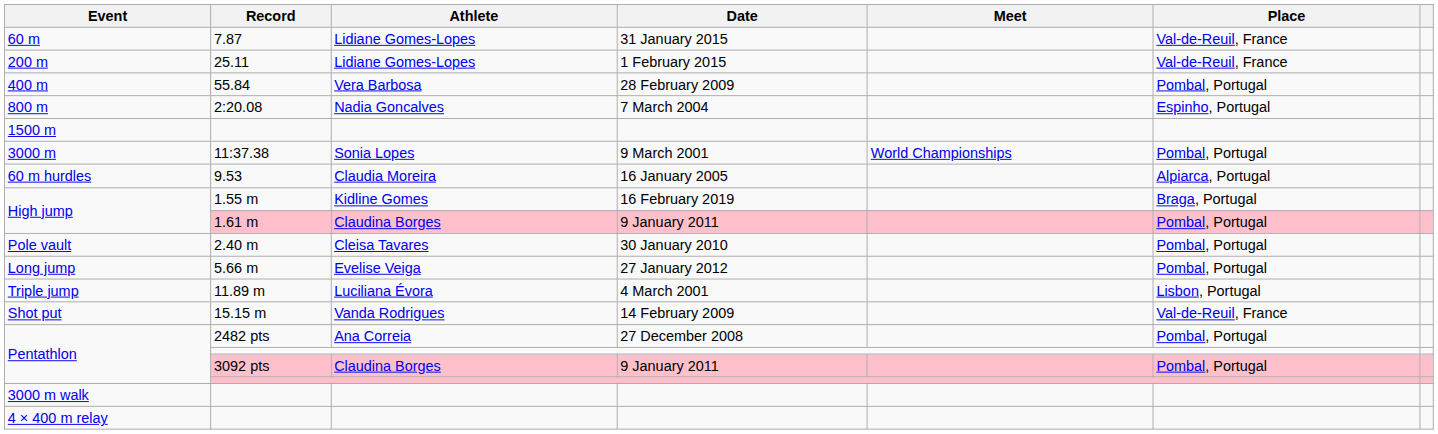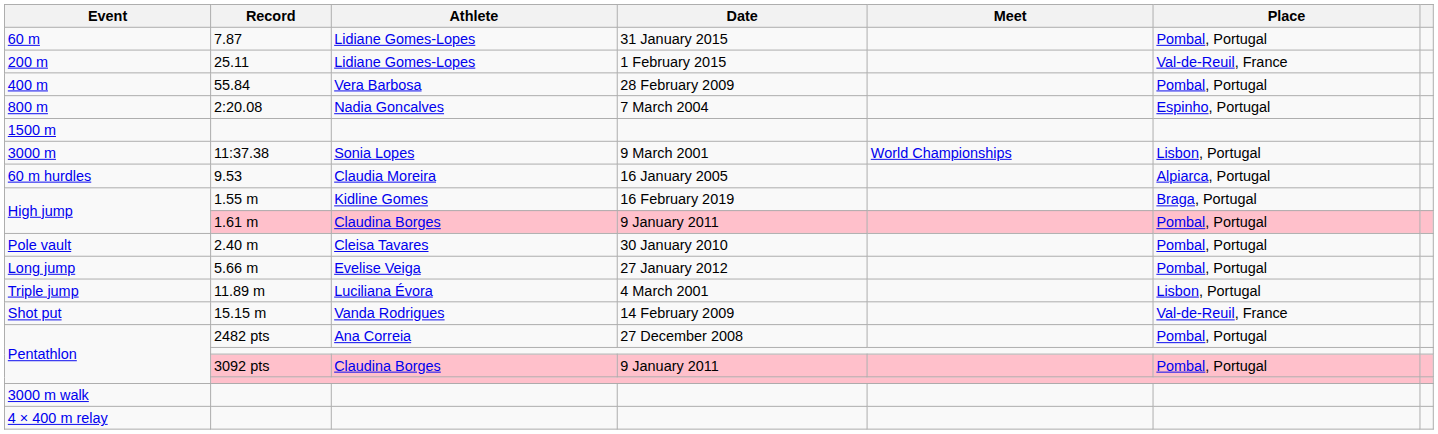 <table class="wikitable" style="font-size:95%; width: 95%;">
 <tr>
 <th>Event</th>
 <th>Record</th>
 <th>Athlete</th>
 <th>Date</th>
 <th>Meet</th>
 <th>Place</th>
 <th></th>
 </tr>
 <tr>
 <td><a href='#'>60 m</a></td>
 <td>7.87</td>
 <td><a href='#'>Lidiane Gomes-Lopes</a></td>
 <td>31 January 2015</td>
 <td></td>
-<td><a href='#'>Val-de-Reuil</a>, France</td>
+<td><a href='#'>Pombal</a>, Portugal</td>
 <td></td>
 </tr>
 <tr>
 <td><a href='#'>200 m</a></td>
 <td>25.11</td>
 <td><a href='#'>Lidiane Gomes-Lopes</a></td>
 <td>1 February 2015</td>
 <td></td>
 <td><a href='#'>Val-de-Reuil</a>, France</td>
 <td></td>
 </tr>
 <tr>
 <td><a href='#'>400 m</a></td>
 <td>55.84</td>
 <td><a href='#'>Vera Barbosa</a></td>
 <td>28 February 2009</td>
 <td></td>
 <td><a href='#'>Pombal</a>, Portugal</td>
 <td></td>
 </tr>
 <tr>
 <td><a href='#'>800 m</a></td>
 <td>2:20.08</td>
 <td><a href='#'>Nadia Goncalves</a></td>
 <td>7 March 2004</td>
 <td></td>
 <td><a href='#'>Espinho</a>, Portugal</td>
 <td></td>
 </tr>
 <tr>
 <td><a href='#'>1500 m</a></td>
 <td></td>
 <td></td>
 <td></td>
 <td></td>
 <td></td>
 <td></td>
 </tr>
 <tr>
 <td><a href='#'>3000 m</a></td>
 <td>11:37.38</td>
 <td><a href='#'>Sonia Lopes</a></td>
 <td>9 March 2001</td>
 <td><a href='#'>World Championships</a></td>
-<td><a href='#'>Pombal</a>, Portugal</td>
+<td><a href='#'>Lisbon</a>, Portugal</td>
 <td></td>
 </tr>
 <tr>
 <td><a href='#'>60 m hurdles</a></td>
 <td>9.53</td>
 <td><a href='#'>Claudia Moreira</a></td>
 <td>16 January 2005</td>
 <td></td>
 <td><a href='#'>Alpiarca</a>, Portugal</td>
 <td></td>
 </tr>
 <tr>
 <td rowspan=2><a href='#'>High jump</a></td>
 <td>1.55 m</td>
 <td><a href='#'>Kidline Gomes</a></td>
 <td>16 February 2019</td>
 <td></td>
 <td><a href='#'>Braga</a>, Portugal</td>
 <td></td>
 </tr>
 <tr style="background:pink">
 <td>1.61 m</td>
 <td><a href='#'>Claudina Borges</a></td>
 <td>9 January 2011</td>
 <td></td>
 <td><a href='#'>Pombal</a>, Portugal</td>
 <td></td>
 </tr>
 <tr>
 <td><a href='#'>Pole vault</a></td>
 <td>2.40 m</td>
 <td><a href='#'>Cleisa Tavares</a></td>
 <td>30 January 2010</td>
 <td></td>
 <td><a href='#'>Pombal</a>, Portugal</td>
 <td></td>
 </tr>
 <tr>
 <td><a href='#'>Long jump</a></td>
 <td>5.66 m</td>
 <td><a href='#'>Evelise Veiga</a></td>
 <td>27 January 2012</td>
 <td></td>
 <td><a href='#'>Pombal</a>, Portugal</td>
 <td></td>
 </tr>
 <tr>
 <td><a href='#'>Triple jump</a></td>
 <td>11.89 m</td>
 <td><a href='#'>Luciliana Évora</a></td>
 <td>4 March 2001</td>
 <td></td>
 <td><a href='#'>Lisbon</a>, Portugal</td>
 <td></td>
 </tr>
 <tr>
 <td><a href='#'>Shot put</a></td>
 <td>15.15 m</td>
 <td><a href='#'>Vanda Rodrigues</a></td>
 <td>14 February 2009</td>
 <td></td>
 <td><a href='#'>Val-de-Reuil</a>, France</td>
 <td></td>
 </tr>
 <tr>
 <td rowspan=4><a href='#'>Pentathlon</a></td>
 <td>2482 pts</td>
 <td><a href='#'>Ana Correia</a></td>
 <td>27 December 2008</td>
 <td></td>
 <td><a href='#'>Pombal</a>, Portugal</td>
 <td></td>
 </tr>
 <tr>
 <td colspan=5></td>
 <td></td>
 </tr>
 <tr style="background:pink">
 <td>3092 pts</td>
 <td><a href='#'>Claudina Borges</a></td>
 <td>9 January 2011</td>
 <td></td>
 <td><a href='#'>Pombal</a>, Portugal</td>
 <td></td>
 </tr>
 <tr style="background:pink">
 <td colspan=5></td>
 <td></td>
 </tr>
 <tr>
 <td><a href='#'>3000 m walk</a></td>
 <td></td>
 <td></td>
 <td></td>
 <td></td>
 <td></td>
 <td></td>
 </tr>
 <tr>
 <td><a href='#'>4 × 400 m relay</a></td>
 <td></td>
 <td></td>
 <td></td>
 <td></td>
 <td></td>
 <td></td>
 </tr>
 </table>
